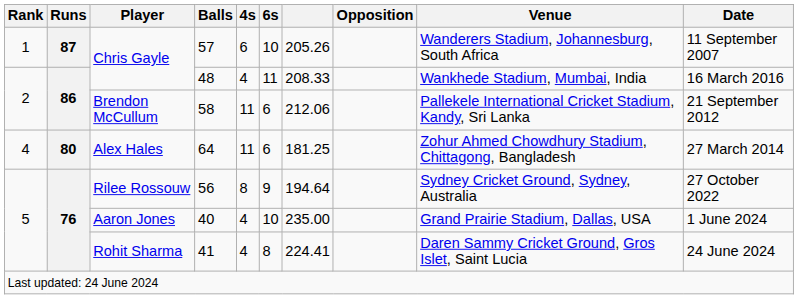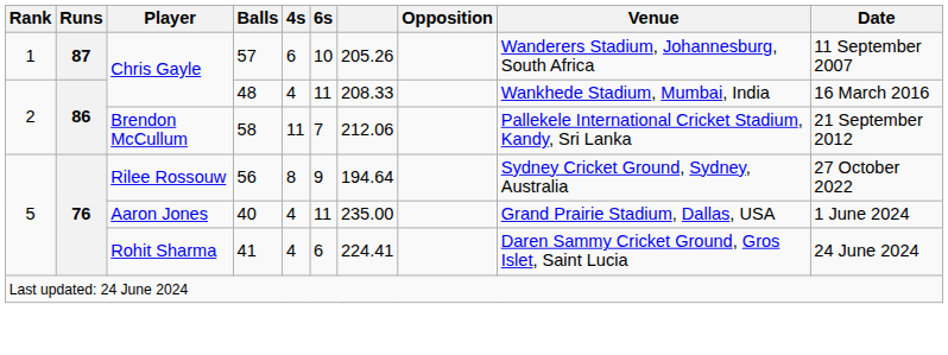 <table class="wikitable sortable">
 <tr>
 <th>Rank</th>
 <th>Runs</th>
 <th>Player</th>
 <th>Balls</th>
 <th>4s</th>
 <th>6s</th>
 <th></th>
 <th>Opposition</th>
 <th>Venue</th>
 <th>Date</th>
 </tr>
 <tr>
 <td align=center>1</td>
 <th>87</th>
 <td rowspan=2> <a href='#'>Chris Gayle</a></td>
 <td>57</td>
 <td>6</td>
 <td>10</td>
 <td>205.26</td>
 <td></td>
 <td><a href='#'>Wanderers Stadium</a>, <a href='#'>Johannesburg</a>, South Africa</td>
 <td>11 September 2007</td>
 </tr>
 <tr>
 <td align=center rowspan=2>2</td>
 <th rowspan=2>86</th>
 <td>48</td>
 <td>4</td>
 <td>11</td>
 <td>208.33</td>
 <td></td>
 <td><a href='#'>Wankhede Stadium</a>, <a href='#'>Mumbai</a>, India</td>
 <td>16 March 2016</td>
 </tr>
 <tr>
 <td> <a href='#'>Brendon McCullum</a></td>
 <td>58</td>
 <td>11</td>
-<td>6</td>
+<td>7</td>
 <td>212.06</td>
 <td></td>
 <td><a href='#'>Pallekele International Cricket Stadium</a>, <a href='#'>Kandy</a>, Sri Lanka</td>
 <td>21 September 2012</td>
-</tr>
-<tr>
-<td align=center>4</td>
-<th>80</th>
-<td> <a href='#'>Alex Hales</a></td>
-<td>64</td>
-<td>11</td>
-<td>6</td>
-<td>181.25</td>
-<td></td>
-<td><a href='#'>Zohur Ahmed Chowdhury Stadium</a>, <a href='#'>Chittagong</a>, Bangladesh</td>
-<td>27 March 2014</td>
 </tr>
 <tr>
 <td align=center rowspan=3>5</td>
 <th rowspan=3>76</th>
 <td> <a href='#'>Rilee Rossouw</a></td>
 <td>56</td>
 <td>8</td>
 <td>9</td>
 <td>194.64</td>
 <td></td>
 <td><a href='#'>Sydney Cricket Ground</a>, <a href='#'>Sydney</a>, Australia</td>
 <td>27 October 2022</td>
 </tr>
 <tr>
 <td> <a href='#'>Aaron Jones</a></td>
 <td>40</td>
 <td>4</td>
-<td>10</td>
+<td>11</td>
 <td>235.00</td>
 <td></td>
 <td><a href='#'>Grand Prairie Stadium</a>, <a href='#'>Dallas</a>, USA</td>
 <td>1 June 2024</td>
 </tr>
 <tr>
 <td> <a href='#'>Rohit Sharma</a></td>
 <td>41</td>
 <td>4</td>
-<td>8</td>
+<td>6</td>
 <td>224.41</td>
 <td></td>
 <td><a href='#'>Daren Sammy Cricket Ground</a>, <a href='#'>Gros Islet</a>,  Saint Lucia</td>
 <td>24 June 2024</td>
 </tr>
 <tr>
 <td colspan="10"><small>Last updated: 24 June 2024</small></td>
 </tr>
 </table>
